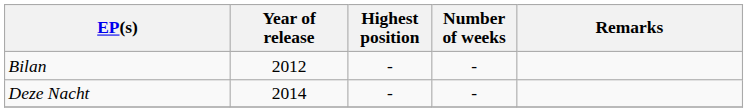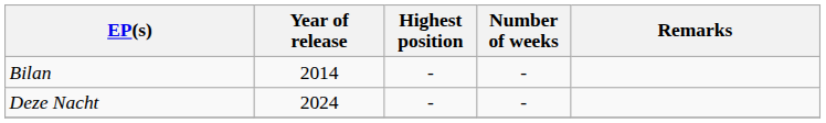 <table class="wikitable" style="text-align: center">
 <tr>
 <th style="width:200px;"><a href='#'>EP</a>(s)</th>
 <th style="width:100px;">Year of<br>release</th>
 <th style="width:70px;">Highest<br>position</th>
 <th style="width:70px;">Number<br>of weeks</th>
 <th style="width:200px;">Remarks</th>
 </tr>
 <tr>
 <td align="left"><em>Bilan</em></td>
-<td>2012</td>
+<td>2014</td>
 <td>-</td>
 <td>-</td>
 <td></td>
 </tr>
 <tr>
 <td align="left"><em>Deze Nacht</em></td>
-<td>2014</td>
+<td>2024</td>
 <td>-</td>
 <td>-</td>
 <td></td>
 </tr>
 <tr>
 </tr>
 </table>
